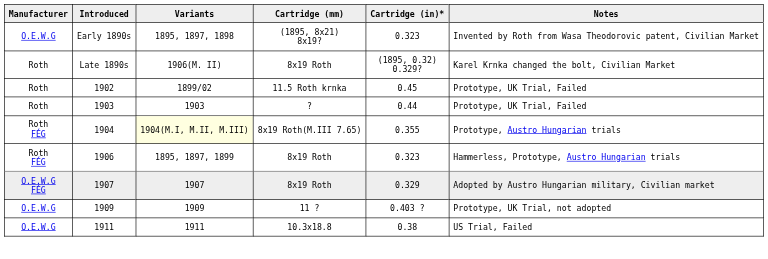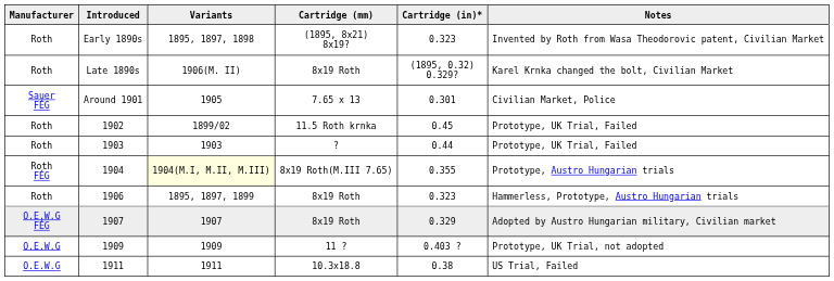 <table style="border-spacing:0;width:9.3 in;">
 <tr>
 <td align=center style="background-color:#eeeeee;border-top:0.05pt solid #000000;border-bottom:0.05pt solid #000000;border-left:0.05pt solid #000000;border-right:none;padding:0.0694in;"><span><strong>Manufacturer</strong></span></td>
 <td align=center style="background-color:#eeeeee;border-top:0.05pt solid #000000;border-bottom:0.05pt solid #000000;border-left:0.05pt solid #000000;border-right:none;padding:0.0694in;"><span><strong>Introduced</strong></span></td>
 <td align=center style="background-color:#eeeeee;border-top:0.05pt solid #000000;border-bottom:0.05pt solid #000000;border-left:0.05pt solid #000000;border-right:none;padding:0.0694in;"><span><strong>Variants</strong></span></td>
 <td align=center style="background-color:#eeeeee;border-top:0.05pt solid #000000;border-bottom:0.05pt solid #000000;border-left:0.05pt solid #000000;border-right:none;padding:0.0694in;"><span><strong>Cartridge (mm)</strong></span></td>
 <td align=center style="background-color:#eeeeee;border-top:0.05pt solid #000000;border-bottom:0.05pt solid #000000;border-left:0.05pt solid #000000;border-right:none;padding:0.0694in;"><span><strong>Cartridge (in)*</strong></span></td>
 <td align=center style="background-color:#eeeeee;border:0.05pt solid #000000;padding:0.0694in;"><span><strong>Notes</strong></span></td>
 </tr>
 <tr>
-<td align=center style="border-top:none;border-bottom:0.05pt solid #000000;border-left:0.05pt solid #000000;border-right:none;padding:0.0694in;"><span><a href='#'>O.E.W.G</a></span></td>
+<td align=center style="border-top:none;border-bottom:0.05pt solid #000000;border-left:0.05pt solid #000000;border-right:none;padding:0.0694in;">Roth</td>
 <td align=center style="border-top:none;border-bottom:0.05pt solid #000000;border-left:0.05pt solid #000000;border-right:none;padding:0.0694in;"><span>Early 1890s</span></td>
 <td align=center style="border-top:none;border-bottom:0.05pt solid #000000;border-left:0.05pt solid #000000;border-right:none;padding:0.0694in;"><span>1895, 1897, 1898</span></td>
 <td align=center style="border-top:none;border-bottom:0.05pt solid #000000;border-left:0.05pt solid #000000;border-right:none;padding:0.0694in;"><span>(1895, 8x21)</span><br><span>8x19?</span></td>
 <td align=center style="border-top:none;border-bottom:0.05pt solid #000000;border-left:0.05pt solid #000000;border-right:none;padding:0.0694in;"><span>0.323</span></td>
 <td style="border-top:none;border-bottom:0.05pt solid #000000;border-left:0.05pt solid #000000;border-right:0.05pt solid #000000;padding:0.0694in;"><span>I</span><span>nvented by </span><span>Roth from</span> <span>Wasa Theodorovic</span> <span>patent</span><span>, </span><span>Civilian Market</span></td>
 </tr>
 <tr>
 <td align=center style="border-top:none;border-bottom:0.05pt solid #000000;border-left:0.05pt solid #000000;border-right:none;padding:0.0694in;"><span>Roth</span></td>
 <td align=center style="border-top:none;border-bottom:0.05pt solid #000000;border-left:0.05pt solid #000000;border-right:none;padding:0.0694in;"><span>Late 1890s</span></td>
 <td align=center style="border-top:none;border-bottom:0.05pt solid #000000;border-left:0.05pt solid #000000;border-right:none;padding:0.0694in;"><span>1906(M. II)</span></td>
 <td align=center style="border-top:none;border-bottom:0.05pt solid #000000;border-left:0.05pt solid #000000;border-right:none;padding:0.0694in;"><span>8x19 Roth</span></td>
 <td align=center style="border-top:none;border-bottom:0.05pt solid #000000;border-left:0.05pt solid #000000;border-right:none;padding:0.0694in;"><span>(1895, 0.32)</span><br><span>0.329?</span></td>
 <td style="border-top:none;border-bottom:0.05pt solid #000000;border-left:0.05pt solid #000000;border-right:0.05pt solid #000000;padding:0.0694in;"><span>Karel Krnka changed the bolt, Civilian Market</span></td>
+</tr>
+<tr>
+<td align="center" style="border-top:none;border-bottom:0.05pt solid #000000;border-left:0.05pt solid #000000;border-right:none;padding:0.0694in;"><span><a href='#'>Sauer</a></span><br><a href='#'>FÉG</a></td>
+<td align="center" style="border-top:none;border-bottom:0.05pt solid #000000;border-left:0.05pt solid #000000;border-right:none;padding:0.0694in;"><span>Around 1901</span></td>
+<td align="center" style="border-top:none;border-bottom:0.05pt solid #000000;border-left:0.05pt solid #000000;border-right:none;padding:0.0694in;"><span>1905</span></td>
+<td align="center" style="border-top:none;border-bottom:0.05pt solid #000000;border-left:0.05pt solid #000000;border-right:none;padding:0.0694in;"><span>7.65 x 13</span></td>
+<td align="center" style="border-top:none;border-bottom:0.05pt solid #000000;border-left:0.05pt solid #000000;border-right:none;padding:0.0694in;"><span>0.301</span></td>
+<td style="border-top:none;border-bottom:0.05pt solid #000000;border-left:0.05pt solid #000000;border-right:0.05pt solid #000000;padding:0.0694in;"><span>Civilian Market, Police</span></td>
 </tr>
 <tr>
 <td align="center" style="border-top:none;border-bottom:0.05pt solid #000000;border-left:0.05pt solid #000000;border-right:none;padding:0.0694in;">Roth</td>
 <td align="center" style="border-top:none;border-bottom:0.05pt solid #000000;border-left:0.05pt solid #000000;border-right:none;padding:0.0694in;"><span>1902</span></td>
 <td align="center" style="border-top:none;border-bottom:0.05pt solid #000000;border-left:0.05pt solid #000000;border-right:none;padding:0.0694in;"><span>1899/02</span></td>
 <td align="center" style="border-top:none;border-bottom:0.05pt solid #000000;border-left:0.05pt solid #000000;border-right:none;padding:0.0694in;"><span>11.5 Roth krnka</span></td>
 <td align="center" style="border-top:none;border-bottom:0.05pt solid #000000;border-left:0.05pt solid #000000;border-right:none;padding:0.0694in;"><span>0.45</span></td>
 <td style="border-top:none;border-bottom:0.05pt solid #000000;border-left:0.05pt solid #000000;border-right:0.05pt solid #000000;padding:0.0694in;"><span>Prototype, UK Trial, Failed</span></td>
 </tr>
 <tr>
 <td align="center" style="border-top:none;border-bottom:0.05pt solid #000000;border-left:0.05pt solid #000000;border-right:none;padding:0.0694in;">Roth</td>
 <td align="center" style="border-top:none;border-bottom:0.05pt solid #000000;border-left:0.05pt solid #000000;border-right:none;padding:0.0694in;"><span>1903</span></td>
 <td align="center" style="border-top:none;border-bottom:0.05pt solid #000000;border-left:0.05pt solid #000000;border-right:none;padding:0.0694in;"><span>1903</span></td>
 <td align="center" style="border-top:none;border-bottom:0.05pt solid #000000;border-left:0.05pt solid #000000;border-right:none;padding:0.0694in;"><span>?</span></td>
 <td align="center" style="border-top:none;border-bottom:0.05pt solid #000000;border-left:0.05pt solid #000000;border-right:none;padding:0.0694in;"><span>0.44</span></td>
 <td style="border-top:none;border-bottom:0.05pt solid #000000;border-left:0.05pt solid #000000;border-right:0.05pt solid #000000;padding:0.0694in;"><span>Prototype, UK Trial, Failed</span></td>
 </tr>
 <tr>
 <td align=center style="border-top:none;border-bottom:0.05pt solid #000000;border-left:0.05pt solid #000000;border-right:none;padding:0.0694in;">Roth<br><a href='#'>FÉG</a></td>
 <td align=center style="border-top:none;border-bottom:0.05pt solid #000000;border-left:0.05pt solid #000000;border-right:none;padding:0.0694in;"><span>1904</span></td>
 <td align=center style="background: lightyellow; border-top:none;border-bottom:0.05pt solid #000000;border-left:0.05pt solid #000000;border-right:none;padding:0.0694in;"><span>1904(M.I, M.II, M.III)</span></td>
 <td align=center style="border-top:none;border-bottom:0.05pt solid #000000;border-left:0.05pt solid #000000;border-right:none;padding:0.0694in;"><span>8x19 Roth</span>(M.III 7.65)</td>
 <td align=center style="border-top:none;border-bottom:0.05pt solid #000000;border-left:0.05pt solid #000000;border-right:none;padding:0.0694in;"><span>0.355</span></td>
 <td style="border-top:none;border-bottom:0.05pt solid #000000;border-left:0.05pt solid #000000;border-right:0.05pt solid #000000;padding:0.0694in;"><span>Prototype, <a href='#'>Austro Hungarian</a> trials</span></td>
 </tr>
 <tr>
-<td align=center style="border-top:none;border-bottom:0.05pt solid #000000;border-left:0.05pt solid #000000;border-right:none;padding:0.0694in;">Roth<br><a href='#'>FÉG</a></td>
+<td align="center" style="border-top:none;border-bottom:0.05pt solid #000000;border-left:0.05pt solid #000000;border-right:none;padding:0.0694in;">Roth</td>
 <td align=center style="border-top:none;border-bottom:0.05pt solid #000000;border-left:0.05pt solid #000000;border-right:none;padding:0.0694in;"><span>1906</span></td>
 <td align=center style="border-top:none;border-bottom:0.05pt solid #000000;border-left:0.05pt solid #000000;border-right:none;padding:0.0694in;"><span>1895, 1897, 1899</span></td>
 <td align=center style="border-top:none;border-bottom:0.05pt solid #000000;border-left:0.05pt solid #000000;border-right:none;padding:0.0694in;"><span>8x19 Roth</span></td>
 <td align=center style="border-top:none;border-bottom:0.05pt solid #000000;border-left:0.05pt solid #000000;border-right:none;padding:0.0694in;"><span>0.323</span></td>
 <td style="border-top:none;border-bottom:0.05pt solid #000000;border-left:0.05pt solid #000000;border-right:0.05pt solid #000000;padding:0.0694in;"><span>Hammerless, Prototype, <a href='#'>Austro Hungarian</a> trials</span></td>
 </tr>
 <tr>
 <td align=center style="background-color:#eeeeee;border-top:none;border-bottom:0.05pt solid #000000;border-left:0.05pt solid #000000;border-right:none;padding:0.0694in;"><span><a href='#'>O.E.W.G</a></span><br><span><a href='#'>FÉG</a></span></td>
 <td align=center style="background-color:#eeeeee;border-top:none;border-bottom:0.05pt solid #000000;border-left:0.05pt solid #000000;border-right:none;padding:0.0694in;"><span>1907</span></td>
 <td align=center style="background-color:#eeeeee;border-top:none;border-bottom:0.05pt solid #000000;border-left:0.05pt solid #000000;border-right:none;padding:0.0694in;"><span>1907</span></td>
 <td align=center style="background-color:#eeeeee;border-top:none;border-bottom:0.05pt solid #000000;border-left:0.05pt solid #000000;border-right:none;padding:0.0694in;"><span>8x19 Roth</span></td>
 <td align=center style="background-color:#eeeeee;border-top:none;border-bottom:0.05pt solid #000000;border-left:0.05pt solid #000000;border-right:none;padding:0.0694in;"><span>0.329</span></td>
 <td style="background-color:#eeeeee;border-top:none;border-bottom:0.05pt solid #000000;border-left:0.05pt solid #000000;border-right:0.05pt solid #000000;padding:0.0694in;"><span>Adopted by Austro Hungarian military, Civilian market</span></td>
 </tr>
 <tr>
 <td align=center style="border-top:none;border-bottom:0.05pt solid #000000;border-left:0.05pt solid #000000;border-right:none;padding:0.0694in;"><span><a href='#'>O.E.W.G</a></span></td>
 <td align=center style="border-top:none;border-bottom:0.05pt solid #000000;border-left:0.05pt solid #000000;border-right:none;padding:0.0694in;"><span>1909</span></td>
 <td align=center style="border-top:none;border-bottom:0.05pt solid #000000;border-left:0.05pt solid #000000;border-right:none;padding:0.0694in;"><span>1909</span></td>
 <td align=center style="border-top:none;border-bottom:0.05pt solid #000000;border-left:0.05pt solid #000000;border-right:none;padding:0.0694in;"><span>11 ?</span></td>
 <td align=center style="border-top:none;border-bottom:0.05pt solid #000000;border-left:0.05pt solid #000000;border-right:none;padding:0.0694in;"><span>0.403 ?</span></td>
 <td style="border-top:none;border-bottom:0.05pt solid #000000;border-left:0.05pt solid #000000;border-right:0.05pt solid #000000;padding:0.0694in;"><span>Prototype, UK Trial, not adopted</span></td>
 </tr>
 <tr>
 <td align=center style="border-top:none;border-bottom:0.05pt solid #000000;border-left:0.05pt solid #000000;border-right:none;padding:0.0694in;"><span><a href='#'>O.E.W.G</a></span></td>
 <td align=center style="border-top:none;border-bottom:0.05pt solid #000000;border-left:0.05pt solid #000000;border-right:none;padding:0.0694in;"><span>1911</span></td>
 <td align=center style="border-top:none;border-bottom:0.05pt solid #000000;border-left:0.05pt solid #000000;border-right:none;padding:0.0694in;"><span>1911</span></td>
 <td align=center style="border-top:none;border-bottom:0.05pt solid #000000;border-left:0.05pt solid #000000;border-right:none;padding:0.0694in;"><span>10.3x18.8</span></td>
 <td align=center style="border-top:none;border-bottom:0.05pt solid #000000;border-left:0.05pt solid #000000;border-right:none;padding:0.0694in;"><span>0.38</span></td>
 <td style="border-top:none;border-bottom:0.05pt solid #000000;border-left:0.05pt solid #000000;border-right:0.05pt solid #000000;padding:0.0694in;"><span>US Trial, Failed</span></td>
 </tr>
 <tr>
 </tr>
 </table>
